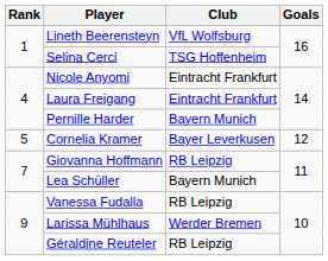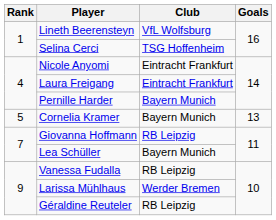 <table class="wikitable sortable" style="text-align:center">
 <tr>
 <th>Rank</th>
 <th>Player</th>
 <th>Club</th>
 <th>Goals</th>
 </tr>
 <tr>
 <td rowspan=2>1</td>
 <td align="left"> <a href='#'>Lineth Beerensteyn</a></td>
 <td align="left"><a href='#'>VfL Wolfsburg</a></td>
 <td rowspan=2>16</td>
 </tr>
 <tr>
 <td align="left"> <a href='#'>Selina Cerci</a></td>
 <td align="left"><a href='#'>TSG Hoffenheim</a></td>
 </tr>
 <tr>
 <td rowspan=3>4</td>
 <td align="left"> <a href='#'>Nicole Anyomi</a></td>
 <td align="left">Eintracht Frankfurt</td>
 <td rowspan=3>14</td>
 </tr>
 <tr>
 <td align="left"> <a href='#'>Laura Freigang</a></td>
 <td align="left"><a href='#'>Eintracht Frankfurt</a></td>
 </tr>
 <tr>
 <td align="left"> <a href='#'>Pernille Harder</a></td>
 <td align="left"><a href='#'>Bayern Munich</a></td>
 </tr>
 <tr>
 <td>5</td>
 <td align="left"> <a href='#'>Cornelia Kramer</a></td>
-<td align="left"><a href='#'>Bayer Leverkusen</a></td>
-<td>12</td>
+<td align="left">Bayern Munich</td>
+<td>13</td>
 </tr>
 <tr>
 <td rowspan=2>7</td>
 <td align="left"> <a href='#'>Giovanna Hoffmann</a></td>
 <td align="left"><a href='#'>RB Leipzig</a></td>
 <td rowspan=2>11</td>
 </tr>
 <tr>
 <td align="left"> <a href='#'>Lea Schüller</a></td>
 <td align="left">Bayern Munich</td>
 </tr>
 <tr>
 <td rowspan=3>9</td>
 <td align="left"> <a href='#'>Vanessa Fudalla</a></td>
 <td align="left">RB Leipzig</td>
 <td rowspan=3>10</td>
 </tr>
 <tr>
 <td align="left"> <a href='#'>Larissa Mühlhaus</a></td>
 <td align="left"><a href='#'>Werder Bremen</a></td>
 </tr>
 <tr>
 <td align="left"> <a href='#'>Géraldine Reuteler</a></td>
 <td align="left">RB Leipzig</td>
 </tr>
 </table>
